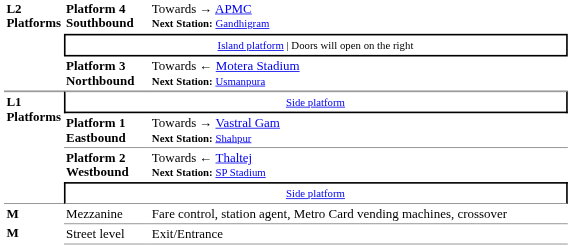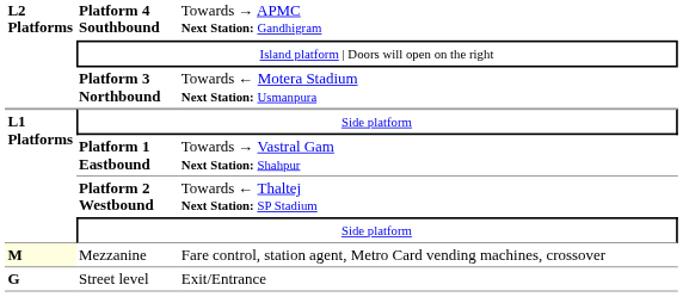 <table border=0 cellspacing=0 cellpadding=3>
 <tr>
 <td style="border-bottom:solid 1px gray;" width=50 rowspan=3 valign=top><strong>L2<br>Platforms</strong></td>
 <td style="border-bottom:solid 1px white;" width=100><span><strong>Platform 4</strong><br><strong>Southbound</strong></span></td>
 <td style="border-bottom:solid 1px white;" width=500>Towards → <a href='#'>APMC</a><br><small><strong>Next Station:</strong> <a href='#'>Gandhigram</a></small></td>
 </tr>
 <tr>
 <td style="border-top:solid 2px black;border-right:solid 2px black;border-left:solid 2px black;border-bottom:solid 2px black;text-align:center;" colspan=2><small><a href='#'>Island platform</a> | Doors will open on the right </small></td>
 </tr>
 <tr>
 <td style="border-bottom:solid 1px gray;" width=100><span><strong>Platform 3</strong><br><strong>Northbound</strong></span></td>
 <td style="border-bottom:solid 1px gray;" width="510">Towards ← <a href='#'>Motera Stadium</a><br><small><strong>Next Station:</strong> <a href='#'>Usmanpura</a></small></td>
 </tr>
 <tr>
 <td style="border-top:solid 1px gray;border-bottom:solid 1px gray;" width=50 rowspan=4 valign=top><strong>L1<br>Platforms</strong></td>
 <td style="border-top:solid 1px gray;border-right:solid 2px black;border-left:solid 2px black;border-bottom:solid 2px black;text-align:center;" colspan=2><small><a href='#'>Side platform</a></small></td>
 </tr>
 <tr>
 <td style="border-bottom:solid 1px gray;" width=100><span><strong>Platform 1</strong><br><strong>Eastbound</strong></span></td>
 <td style="border-bottom:solid 1px gray;" width=500>Towards → <a href='#'>Vastral Gam</a><br><small><strong>Next Station:</strong> <a href='#'>Shahpur</a></small></td>
 </tr>
 <tr>
 <td><span><strong>Platform 2</strong><br><strong>Westbound</strong></span></td>
 <td>Towards ← <a href='#'>Thaltej</a><br><small><strong>Next Station:</strong> <a href='#'>SP Stadium</a></small></td>
 </tr>
 <tr>
 <td style="border-top:solid 2px black;border-right:solid 2px black;border-left:solid 2px black;border-bottom:solid 1px gray;" colspan=2  align=center><small><a href='#'>Side platform</a></small></td>
 </tr>
 <tr>
-<td valign=top><strong>M</strong></td>
+<td valign=top style="background: lightyellow;"><strong>M</strong></td>
 <td valign=top>Mezzanine</td>
 <td valign=top>Fare control, station agent, Metro Card vending machines, crossover<br></td>
 </tr>
 <tr>
-<td valign=top><strong>M</strong></td>
+<td style="border-bottom:solid 1px gray;border-top:solid 1px gray;" width=35 valign=top><strong>G</strong></td>
 <td style="border-top:solid 1px gray;border-bottom:solid 1px gray;" width=100 valign=top>Street level</td>
 <td style="border-top:solid 1px gray;border-bottom:solid 1px gray;" width=420 valign=top>Exit/Entrance</td>
 </tr>
 <tr>
 </tr>
 </table>
